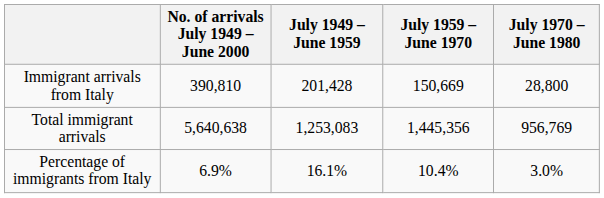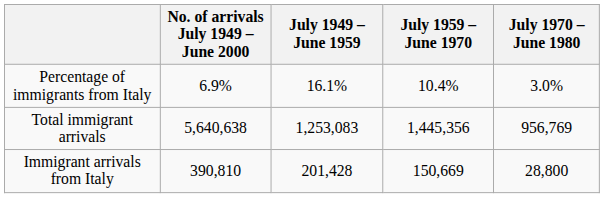 <table class="wikitable" style="text-align:center">
 <tr>
 <th></th>
 <th>No. of arrivals <br> July 1949 – June 2000</th>
 <th>July 1949 – June 1959</th>
 <th>July 1959 – June 1970</th>
 <th>July 1970 – June 1980</th>
 </tr>
 <tr>
-<td>Immigrant arrivals from Italy</td>
-<td>390,810</td>
-<td>201,428</td>
-<td>150,669</td>
-<td>28,800</td>
+<td>Percentage of immigrants from Italy</td>
+<td>6.9%</td>
+<td>16.1%</td>
+<td>10.4%</td>
+<td>3.0%</td>
 </tr>
 <tr>
 <td>Total immigrant arrivals</td>
 <td>5,640,638</td>
 <td>1,253,083</td>
 <td>1,445,356</td>
 <td>956,769</td>
 </tr>
 <tr>
-<td>Percentage of immigrants from Italy</td>
-<td>6.9%</td>
-<td>16.1%</td>
-<td>10.4%</td>
-<td>3.0%</td>
+<td>Immigrant arrivals from Italy</td>
+<td>390,810</td>
+<td>201,428</td>
+<td>150,669</td>
+<td>28,800</td>
 </tr>
 </table>
